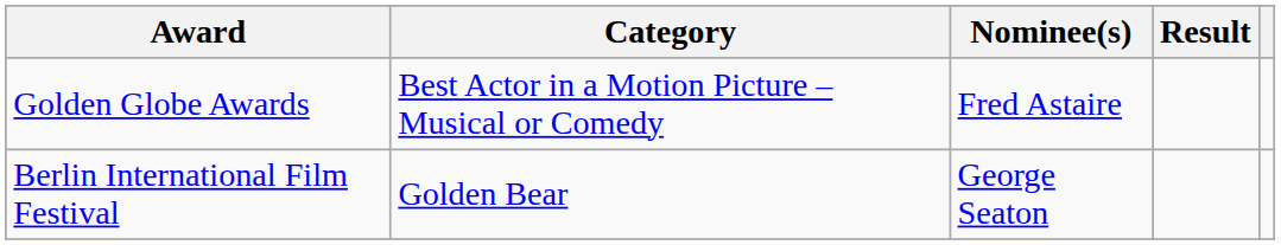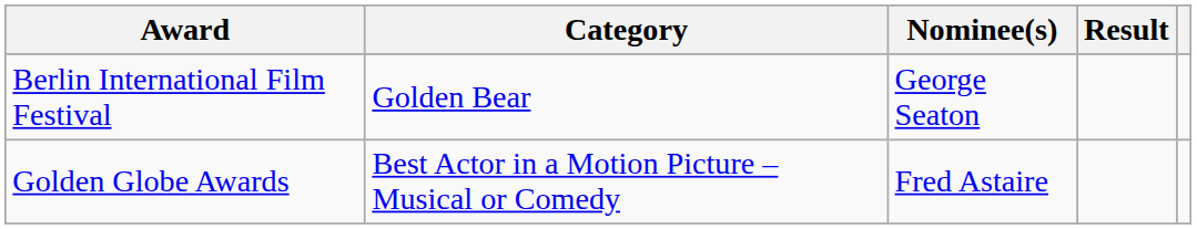 <table class="wikitable plainrowheaders">
 <tr>
 <th>Award</th>
 <th>Category</th>
 <th>Nominee(s)</th>
 <th>Result</th>
 <th></th>
 </tr>
 <tr>
+<td><a href='#'>Berlin International Film Festival</a></td>
+<td><a href='#'>Golden Bear</a></td>
+<td><a href='#'>George Seaton</a></td>
+<td></td>
+<td align="center"></td>
+</tr>
+<tr>
 <td><a href='#'>Golden Globe Awards</a></td>
 <td><a href='#'>Best Actor in a Motion Picture – Musical or Comedy</a></td>
 <td><a href='#'>Fred Astaire</a></td>
 <td></td>
 <td align="center"></td>
 </tr>
-<tr>
-<td><a href='#'>Berlin International Film Festival</a></td>
-<td><a href='#'>Golden Bear</a></td>
-<td><a href='#'>George Seaton</a></td>
-<td></td>
-<td align="center"></td>
-</tr>
 </table>
